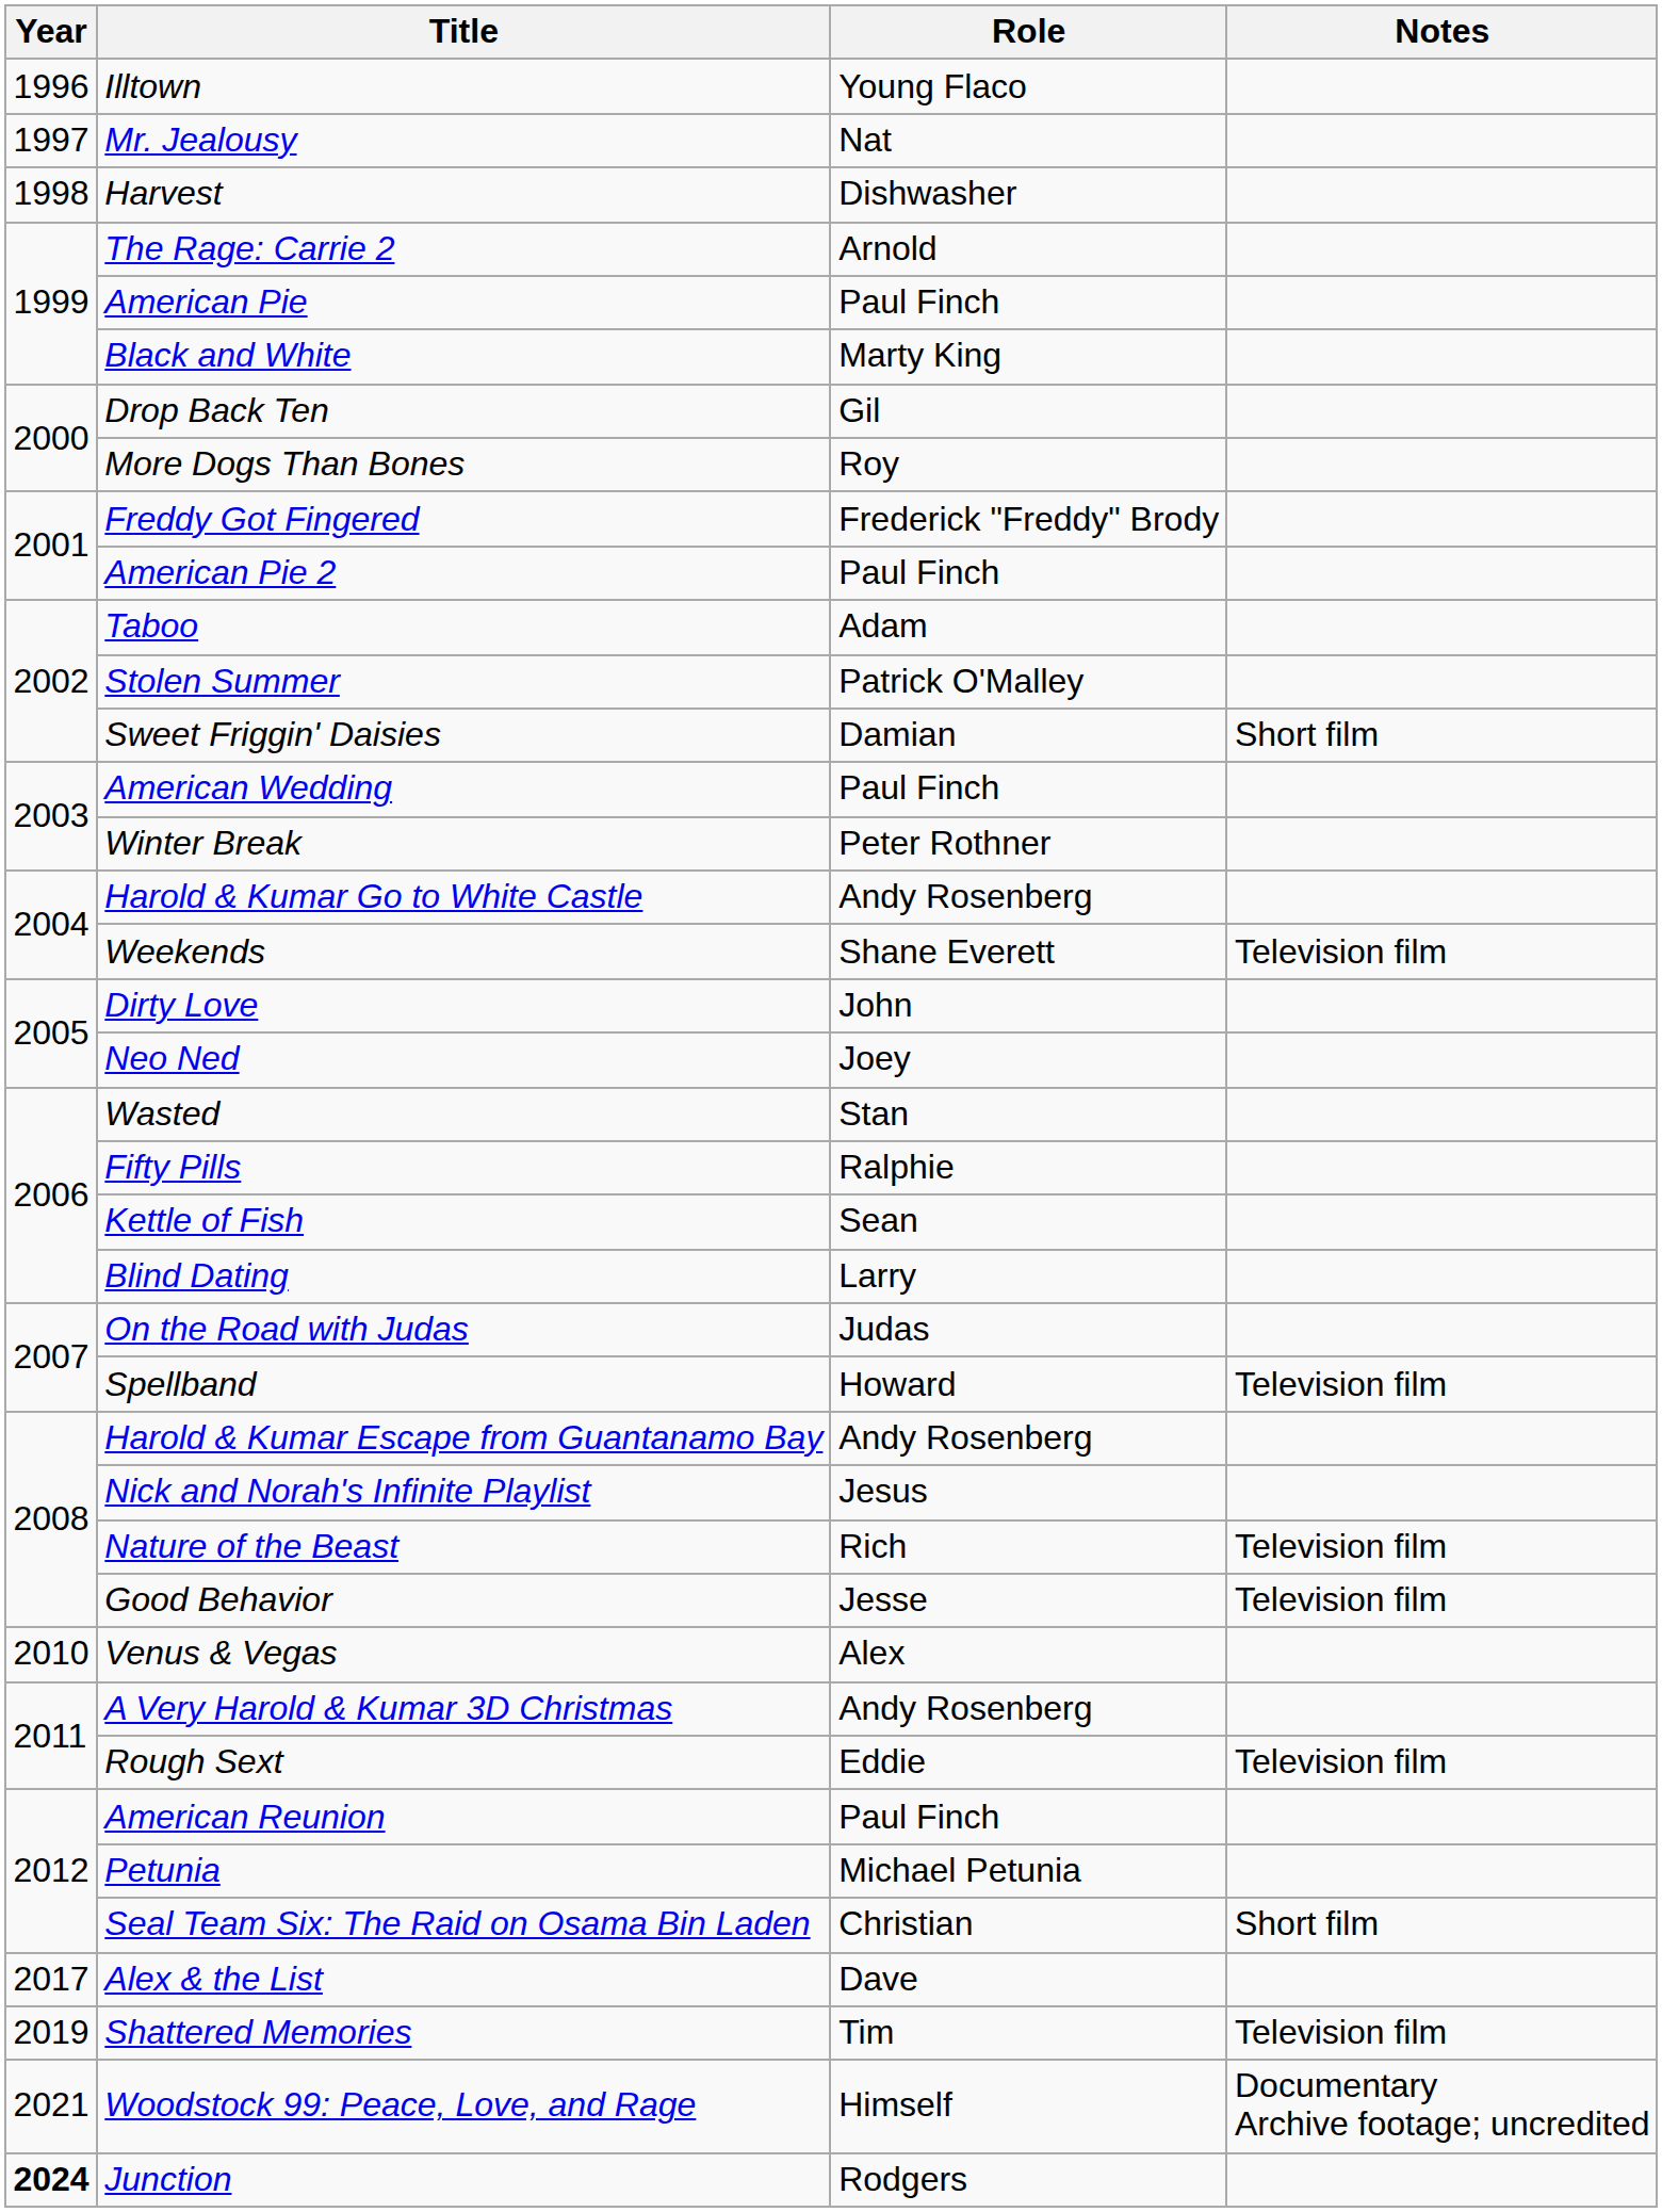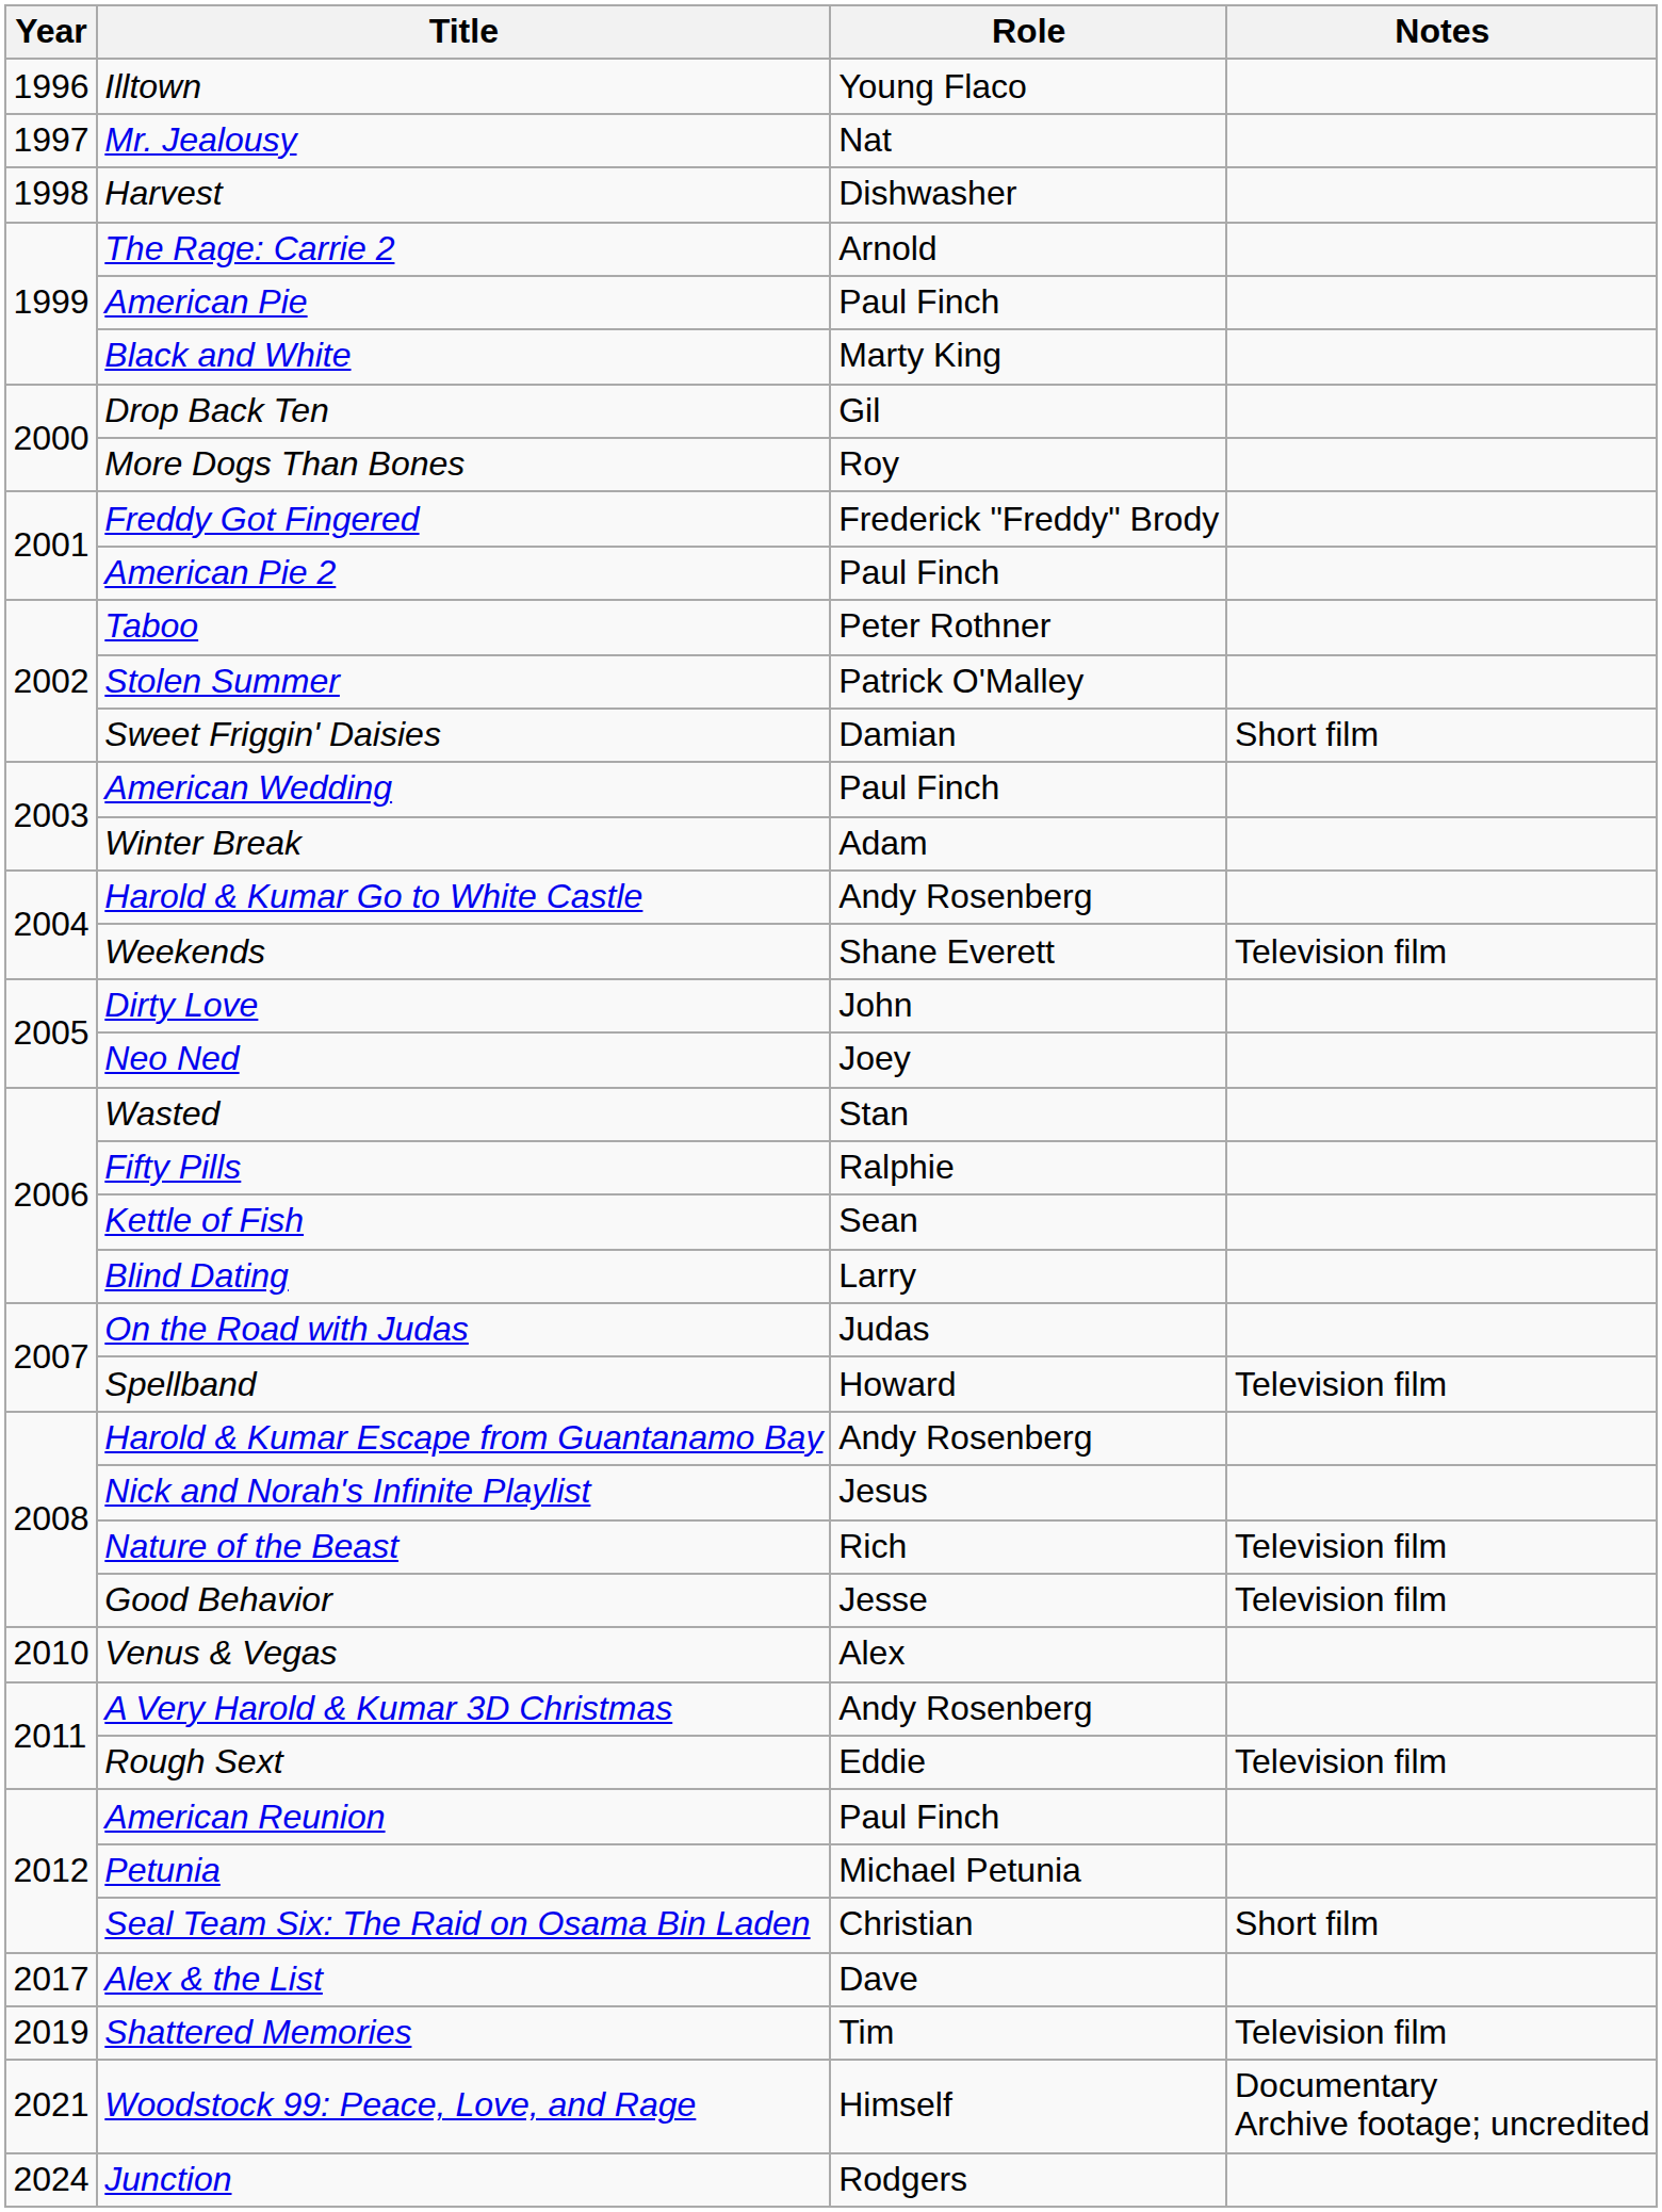 <table class="wikitable sortable">
 <tr>
 <th>Year</th>
 <th>Title</th>
 <th>Role</th>
 <th>Notes</th>
 </tr>
 <tr>
 <td>1996</td>
 <td><em>Illtown</em></td>
 <td>Young Flaco</td>
 <td></td>
 </tr>
 <tr>
 <td>1997</td>
 <td><em><a href='#'>Mr. Jealousy</a></em></td>
 <td>Nat</td>
 <td></td>
 </tr>
 <tr>
 <td>1998</td>
 <td><em>Harvest</em></td>
 <td>Dishwasher</td>
 <td></td>
 </tr>
 <tr>
 <td rowspan="3">1999</td>
 <td><em><a href='#'>The Rage: Carrie 2</a></em></td>
 <td>Arnold</td>
 <td></td>
 </tr>
 <tr>
 <td><em><a href='#'>American Pie</a></em></td>
 <td>Paul Finch</td>
 <td></td>
 </tr>
 <tr>
 <td><em><a href='#'>Black and White</a></em></td>
 <td>Marty King</td>
 <td></td>
 </tr>
 <tr>
 <td rowspan="2">2000</td>
 <td><em>Drop Back Ten</em></td>
 <td>Gil</td>
 <td></td>
 </tr>
 <tr>
 <td><em>More Dogs Than Bones</em></td>
 <td>Roy</td>
 <td></td>
 </tr>
 <tr>
 <td rowspan="2">2001</td>
 <td><em><a href='#'>Freddy Got Fingered</a></em></td>
 <td>Frederick "Freddy" Brody</td>
 <td></td>
 </tr>
 <tr>
 <td><em><a href='#'>American Pie 2</a></em></td>
 <td>Paul Finch</td>
 <td></td>
 </tr>
 <tr>
 <td rowspan="3">2002</td>
 <td><em><a href='#'>Taboo</a></em></td>
-<td>Adam</td>
+<td>Peter Rothner</td>
 <td></td>
 </tr>
 <tr>
 <td><em><a href='#'>Stolen Summer</a></em></td>
 <td>Patrick O'Malley</td>
 <td></td>
 </tr>
 <tr>
 <td><em>Sweet Friggin' Daisies</em></td>
 <td>Damian</td>
 <td>Short film</td>
 </tr>
 <tr>
 <td rowspan="2">2003</td>
 <td><em><a href='#'>American Wedding</a></em></td>
 <td>Paul Finch</td>
 <td></td>
 </tr>
 <tr>
 <td><em>Winter Break</em></td>
-<td>Peter Rothner</td>
+<td>Adam</td>
 <td></td>
 </tr>
 <tr>
 <td rowspan="2">2004</td>
 <td><em><a href='#'>Harold & Kumar Go to White Castle</a></em></td>
 <td>Andy Rosenberg</td>
 <td></td>
 </tr>
 <tr>
 <td><em>Weekends</em></td>
 <td>Shane Everett</td>
 <td>Television film</td>
 </tr>
 <tr>
 <td rowspan="2">2005</td>
 <td><em><a href='#'>Dirty Love</a></em></td>
 <td>John</td>
 <td></td>
 </tr>
 <tr>
 <td><em><a href='#'>Neo Ned</a></em></td>
 <td>Joey</td>
 <td></td>
 </tr>
 <tr>
 <td rowspan="4">2006</td>
 <td><em>Wasted</em></td>
 <td>Stan</td>
 <td></td>
 </tr>
 <tr>
 <td><em><a href='#'>Fifty Pills</a></em></td>
 <td>Ralphie</td>
 <td></td>
 </tr>
 <tr>
 <td><em><a href='#'>Kettle of Fish</a></em></td>
 <td>Sean</td>
 <td></td>
 </tr>
 <tr>
 <td><em><a href='#'>Blind Dating</a></em></td>
 <td>Larry</td>
 <td></td>
 </tr>
 <tr>
 <td rowspan="2">2007</td>
 <td><em><a href='#'>On the Road with Judas</a></em></td>
 <td>Judas</td>
 <td></td>
 </tr>
 <tr>
 <td><em>Spellband</em></td>
 <td>Howard</td>
 <td>Television film</td>
 </tr>
 <tr>
 <td rowspan="4">2008</td>
 <td><em><a href='#'>Harold & Kumar Escape from Guantanamo Bay</a></em></td>
 <td>Andy Rosenberg</td>
 <td></td>
 </tr>
 <tr>
 <td><em><a href='#'>Nick and Norah's Infinite Playlist</a></em></td>
 <td>Jesus</td>
 <td></td>
 </tr>
 <tr>
 <td><em><a href='#'>Nature of the Beast</a></em></td>
 <td>Rich</td>
 <td>Television film</td>
 </tr>
 <tr>
 <td><em>Good Behavior</em></td>
 <td>Jesse</td>
 <td>Television film</td>
 </tr>
 <tr>
 <td>2010</td>
 <td><em>Venus & Vegas</em></td>
 <td>Alex</td>
 <td></td>
 </tr>
 <tr>
 <td rowspan="2">2011</td>
 <td><em><a href='#'>A Very Harold & Kumar 3D Christmas</a></em></td>
 <td>Andy Rosenberg</td>
 <td></td>
 </tr>
 <tr>
 <td><em>Rough Sext</em></td>
 <td>Eddie</td>
 <td>Television film</td>
 </tr>
 <tr>
 <td rowspan="3">2012</td>
 <td><em><a href='#'>American Reunion</a></em></td>
 <td>Paul Finch</td>
 <td></td>
 </tr>
 <tr>
 <td><em><a href='#'>Petunia</a></em></td>
 <td>Michael Petunia</td>
 <td></td>
 </tr>
 <tr>
 <td><em><a href='#'>Seal Team Six: The Raid on Osama Bin Laden</a></em></td>
 <td>Christian</td>
 <td>Short film</td>
 </tr>
 <tr>
 <td>2017</td>
 <td><em><a href='#'>Alex & the List</a></em></td>
 <td>Dave</td>
 <td></td>
 </tr>
 <tr>
 <td>2019</td>
 <td><em><a href='#'>Shattered Memories</a></em></td>
 <td>Tim</td>
 <td>Television film</td>
 </tr>
 <tr>
 <td>2021</td>
 <td><em><a href='#'>Woodstock 99: Peace, Love, and Rage</a></em></td>
 <td>Himself</td>
 <td>Documentary<br>Archive footage; uncredited</td>
 </tr>
 <tr>
-<td><strong>2024</strong></td>
+<td>2024</td>
 <td><em><a href='#'>Junction</a></em></td>
 <td>Rodgers</td>
 <td></td>
 </tr>
 </table>
